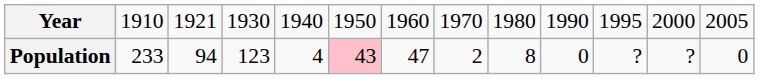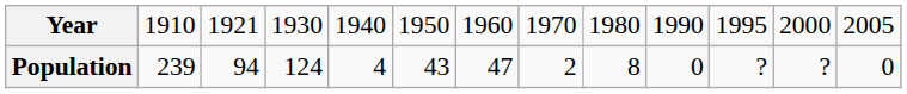 <table class="wikitable" style="text-align:right;">
 <tr>
 <th>Year</th>
 <td>1910</td>
 <td>1921</td>
 <td>1930</td>
 <td>1940</td>
 <td>1950</td>
 <td>1960</td>
 <td>1970</td>
 <td>1980</td>
 <td>1990</td>
 <td>1995</td>
 <td>2000</td>
 <td>2005</td>
 </tr>
 <tr>
 <th>Population</th>
-<td>233</td>
+<td>239</td>
 <td>94</td>
-<td>123</td>
+<td>124</td>
 <td>4</td>
-<td style="background: pink;">43</td>
+<td>43</td>
 <td>47</td>
 <td>2</td>
 <td>8</td>
 <td>0</td>
 <td>?</td>
 <td>?</td>
 <td>0</td>
 </tr>
 </table>
